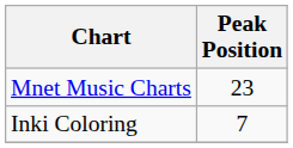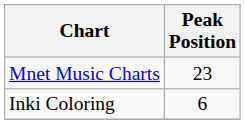 <table class="wikitable">
 <tr>
 <th>Chart</th>
 <th>Peak<br>Position</th>
 </tr>
 <tr>
 <td><a href='#'>Mnet Music Charts</a></td>
 <td align="center">23</td>
 </tr>
 <tr>
 <td>Inki Coloring</td>
-<td align="center">7</td>
+<td align="center">6</td>
 </tr>
 <tr>
 </tr>
 </table>
